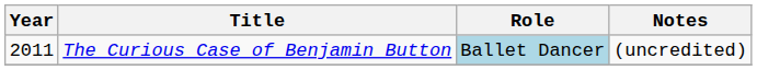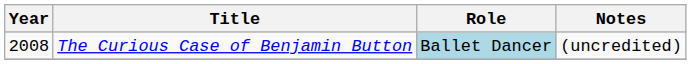 <table class="wikitable sortable">
 <tr>
 <th>Year</th>
 <th>Title</th>
 <th>Role</th>
 <th class="unsortable">Notes</th>
 </tr>
 <tr>
-<td>2011</td>
+<td>2008</td>
 <td><em><a href='#'>The Curious Case of Benjamin Button</a></em></td>
 <td style="background: lightblue;">Ballet Dancer</td>
 <td>(uncredited)</td>
 </tr>
 <tr>
 </tr>
 </table>
